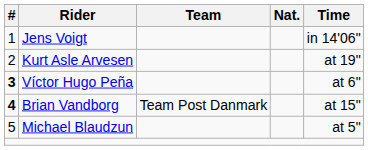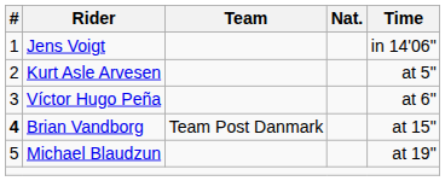 <table class=wikitable>
 <tr>
 <th align=right>#</th>
 <th>Rider</th>
 <th>Team</th>
 <th>Nat.</th>
 <th align=right>Time</th>
 </tr>
 <tr>
 <td align=right>1</td>
 <td><a href='#'>Jens Voigt</a></td>
 <td></td>
 <td></td>
 <td align=right>in 14'06"</td>
 </tr>
 <tr>
 <td align=right>2</td>
 <td><a href='#'>Kurt Asle Arvesen</a></td>
 <td></td>
 <td></td>
-<td align=right>at 19"</td>
+<td align=right>at 5"</td>
 </tr>
 <tr>
-<td align=right><strong>3</strong></td>
+<td align=right>3</td>
 <td><a href='#'>Víctor Hugo Peña</a></td>
 <td></td>
 <td></td>
 <td align=right>at 6"</td>
 </tr>
 <tr>
 <td align=right><strong>4</strong></td>
 <td><a href='#'>Brian Vandborg</a></td>
 <td>Team Post Danmark</td>
 <td></td>
 <td align=right>at 15"</td>
 </tr>
 <tr>
 <td align=right>5</td>
 <td><a href='#'>Michael Blaudzun</a></td>
 <td></td>
 <td></td>
-<td align=right>at 5"</td>
+<td align=right>at 19"</td>
 </tr>
 <tr>
 <td align=right colspan=5></td>
 </tr>
 </table>
